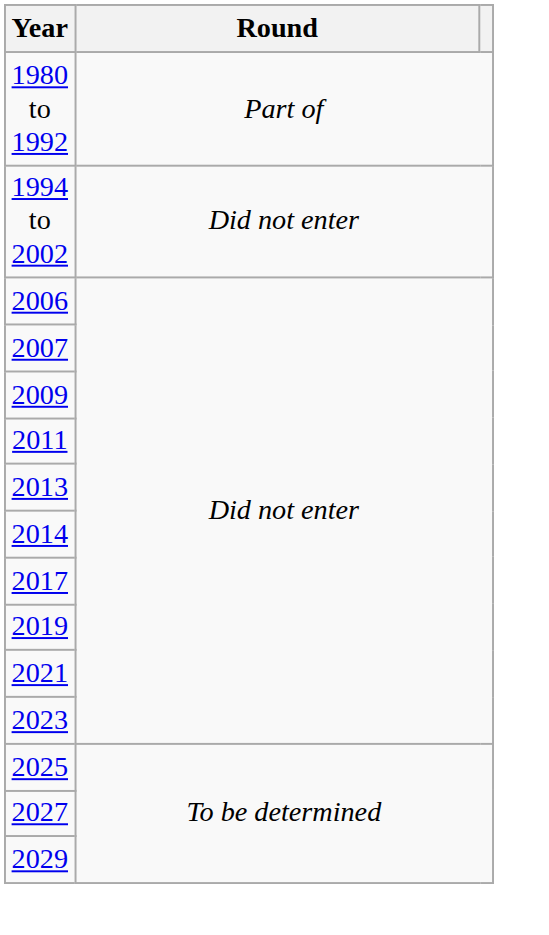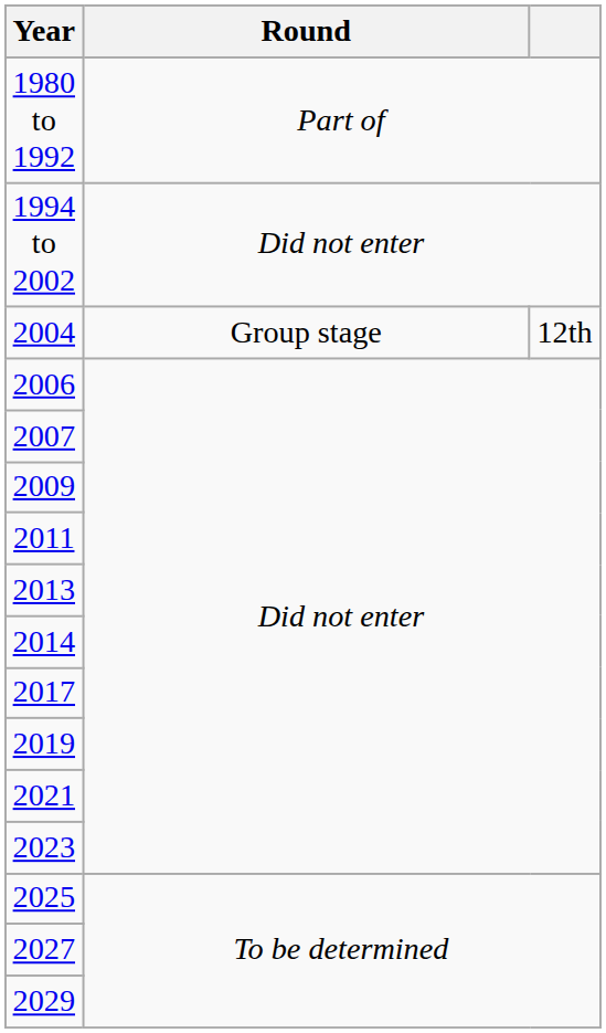 <table class="wikitable" style="text-align: center; font-size:90%">
 <tr>
 <th>Year</th>
 <th style="width:200px">Round</th>
 <th></th>
 </tr>
 <tr>
 <td><a href='#'>1980</a><br>to<br><a href='#'>1992</a></td>
 <td colspan="2"><em>Part of </em></td>
 </tr>
 <tr>
 <td><a href='#'>1994</a><br>to<br><a href='#'>2002</a></td>
 <td colspan="2"><em>Did not enter</em></td>
+</tr>
+<tr>
+<td><a href='#'>2004</a></td>
+<td>Group stage</td>
+<td>12th</td>
 </tr>
 <tr>
 <td><a href='#'>2006</a></td>
 <td colspan="2" rowspan="10"><em>Did not enter</em></td>
 </tr>
 <tr>
 <td><a href='#'>2007</a></td>
 </tr>
 <tr>
 <td><a href='#'>2009</a></td>
 </tr>
 <tr>
 <td><a href='#'>2011</a></td>
 </tr>
 <tr>
 <td><a href='#'>2013</a></td>
 </tr>
 <tr>
 <td><a href='#'>2014</a></td>
 </tr>
 <tr>
 <td><a href='#'>2017</a></td>
 </tr>
 <tr>
 <td><a href='#'>2019</a></td>
 </tr>
 <tr>
 <td><a href='#'>2021</a></td>
 </tr>
 <tr>
 <td><a href='#'>2023</a></td>
 </tr>
 <tr>
 <td><a href='#'>2025</a></td>
 <td colspan="2" rowspan="3"><em>To be determined</em></td>
 </tr>
 <tr>
 <td><a href='#'>2027</a></td>
 </tr>
 <tr>
 <td><a href='#'>2029</a></td>
 </tr>
 </table>
